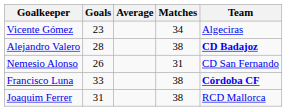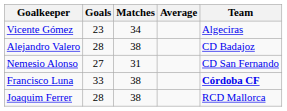 <table class="wikitable sortable">
 <tr>
 <th>Goalkeeper</th>
 <th>Goals</th>
+<th>Matches</th>
 <th>Average</th>
-<th>Matches</th>
 <th>Team</th>
 </tr>
 <tr>
 <td> <a href='#'>Vicente Gómez</a></td>
 <td style="text-align:center;">23</td>
+<td style="text-align:center;">34</td>
 <td style="text-align:center;"></td>
-<td style="text-align:center;">34</td>
 <td><a href='#'>Algeciras</a></td>
 </tr>
 <tr>
 <td> <a href='#'>Alejandro Valero</a></td>
 <td style="text-align:center;">28</td>
+<td style="text-align:center;">38</td>
 <td style="text-align:center;"></td>
-<td style="text-align:center;">38</td>
-<td><strong><a href='#'>CD Badajoz</a></strong></td>
+<td><a href='#'>CD Badajoz</a></td>
 </tr>
 <tr>
 <td> <a href='#'>Nemesio Alonso</a></td>
-<td style="text-align:center;">26</td>
+<td style="text-align:center;">27</td>
+<td style="text-align:center;">31</td>
 <td style="text-align:center;"></td>
-<td style="text-align:center;">31</td>
 <td><a href='#'>CD San Fernando</a></td>
 </tr>
 <tr>
 <td> <a href='#'>Francisco Luna</a></td>
 <td style="text-align:center;">33</td>
+<td style="text-align:center;">38</td>
 <td style="text-align:center;"></td>
-<td style="text-align:center;">38</td>
 <td><strong><a href='#'>Córdoba CF</a></strong></td>
 </tr>
 <tr>
 <td> <a href='#'>Joaquim Ferrer</a></td>
-<td style="text-align:center;">31</td>
+<td style="text-align:center;">28</td>
+<td style="text-align:center;">38</td>
 <td style="text-align:center;"></td>
-<td style="text-align:center;">38</td>
 <td><a href='#'>RCD Mallorca</a></td>
 </tr>
 </table>
